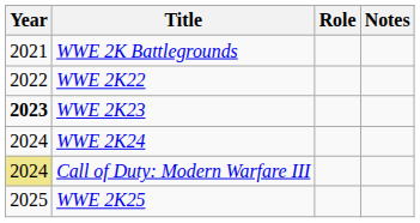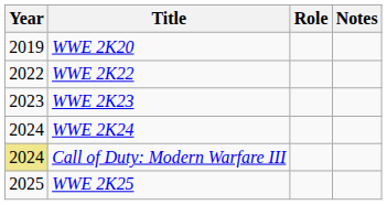 <table class="wikitable sortable">
 <tr>
 </tr>
 <tr>
 <th>Year</th>
 <th>Title</th>
 <th>Role</th>
 <th>Notes</th>
 </tr>
 <tr>
-<td>2021</td>
-<td><em><a href='#'>WWE 2K Battlegrounds</a></em></td>
+<td>2019</td>
+<td><em><a href='#'>WWE 2K20</a></em></td>
 <td></td>
 <td></td>
 </tr>
 <tr>
 <td>2022</td>
 <td><em><a href='#'>WWE 2K22</a></em></td>
 <td></td>
 <td></td>
 </tr>
 <tr>
-<td><strong>2023</strong></td>
+<td>2023</td>
 <td><em><a href='#'>WWE 2K23</a></em></td>
 <td></td>
 <td></td>
 </tr>
 <tr>
 <td>2024</td>
 <td><em><a href='#'>WWE 2K24</a></em></td>
 <td></td>
 <td></td>
 </tr>
 <tr>
 <td style="background: khaki;">2024</td>
 <td><em><a href='#'>Call of Duty: Modern Warfare III</a></em></td>
 <td></td>
 </tr>
 <tr>
 <td>2025</td>
 <td><em><a href='#'>WWE 2K25</a></em></td>
 <td></td>
 <td></td>
 </tr>
 </table>
